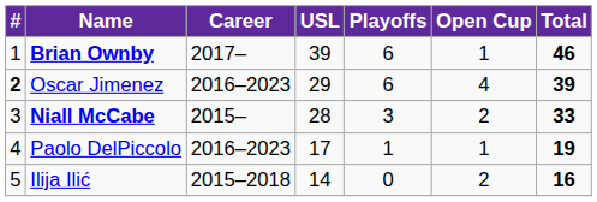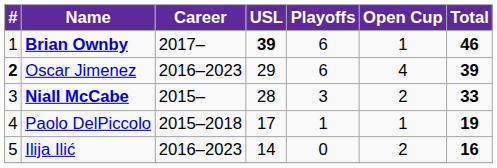 <table class="wikitable" style="text-align:center;">
 <tr>
 <th style="background:#5E299A; color:white;" scope="col">#</th>
 <th style="background:#5E299A; color:white;" scope="col">Name</th>
 <th style="background:#5E299A; color:white;" scope="col">Career</th>
 <th style="background:#5E299A; color:white;" scope="col">USL</th>
 <th style="background:#5E299A; color:white;" scope="col">Playoffs</th>
 <th style="background:#5E299A; color:white;" scope="col">Open Cup</th>
 <th style="background:#5E299A; color:white;" scope="col">Total</th>
 </tr>
 <tr>
 <td>1</td>
 <td align="left"> <strong><a href='#'>Brian Ownby</a></strong></td>
 <td align="left">2017–</td>
-<td>39</td>
+<td><strong>39</strong></td>
 <td>6</td>
 <td>1</td>
 <td><strong>46</strong></td>
 </tr>
 <tr>
 <td><strong>2</strong></td>
 <td align="left"> <a href='#'>Oscar Jimenez</a></td>
 <td align="left">2016–2023</td>
 <td>29</td>
 <td>6</td>
 <td>4</td>
 <td><strong>39</strong></td>
 </tr>
 <tr>
 <td>3</td>
 <td align="left"> <strong><a href='#'>Niall McCabe</a></strong></td>
 <td align="left">2015–</td>
 <td>28</td>
 <td>3</td>
 <td>2</td>
 <td><strong>33</strong></td>
 </tr>
 <tr>
 <td>4</td>
 <td align="left"> <a href='#'>Paolo DelPiccolo</a></td>
-<td align="left">2016–2023</td>
+<td align="left">2015–2018</td>
 <td>17</td>
 <td>1</td>
 <td>1</td>
 <td><strong>19</strong></td>
 </tr>
 <tr>
 <td>5</td>
 <td align="left"> <a href='#'>Ilija Ilić</a></td>
-<td align="left">2015–2018</td>
+<td align="left">2016–2023</td>
 <td>14</td>
 <td>0</td>
 <td>2</td>
 <td><strong>16</strong></td>
 </tr>
 <tr>
 </tr>
 </table>
